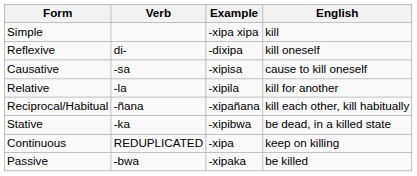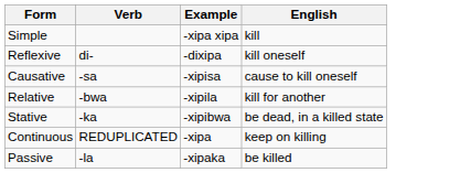 <table class="wikitable">
 <tr>
 <th>Form</th>
 <th>Verb</th>
 <th>Example</th>
 <th>English</th>
 </tr>
 <tr>
 <td>Simple</td>
 <td></td>
 <td>-xipa xipa</td>
 <td>kill</td>
 </tr>
 <tr>
 <td>Reflexive</td>
 <td>di-</td>
 <td>-dixipa</td>
 <td>kill oneself</td>
 </tr>
 <tr>
 <td>Causative</td>
 <td>-sa</td>
 <td>-xipisa</td>
 <td>cause to kill oneself</td>
 </tr>
 <tr>
 <td>Relative</td>
-<td>-la</td>
+<td>-bwa</td>
 <td>-xipila</td>
 <td>kill for another</td>
-</tr>
-<tr>
-<td>Reciprocal/Habitual</td>
-<td>-ñana</td>
-<td>-xipañana</td>
-<td>kill each other, kill habitually</td>
 </tr>
 <tr>
 <td>Stative</td>
 <td>-ka</td>
 <td>-xipibwa</td>
 <td>be dead, in a killed state</td>
 </tr>
 <tr>
 <td>Continuous</td>
 <td>REDUPLICATED</td>
 <td>-xipa</td>
 <td>keep on killing</td>
 </tr>
 <tr>
 <td>Passive</td>
-<td>-bwa</td>
+<td>-la</td>
 <td>-xipaka</td>
 <td>be killed</td>
 </tr>
 </table>
